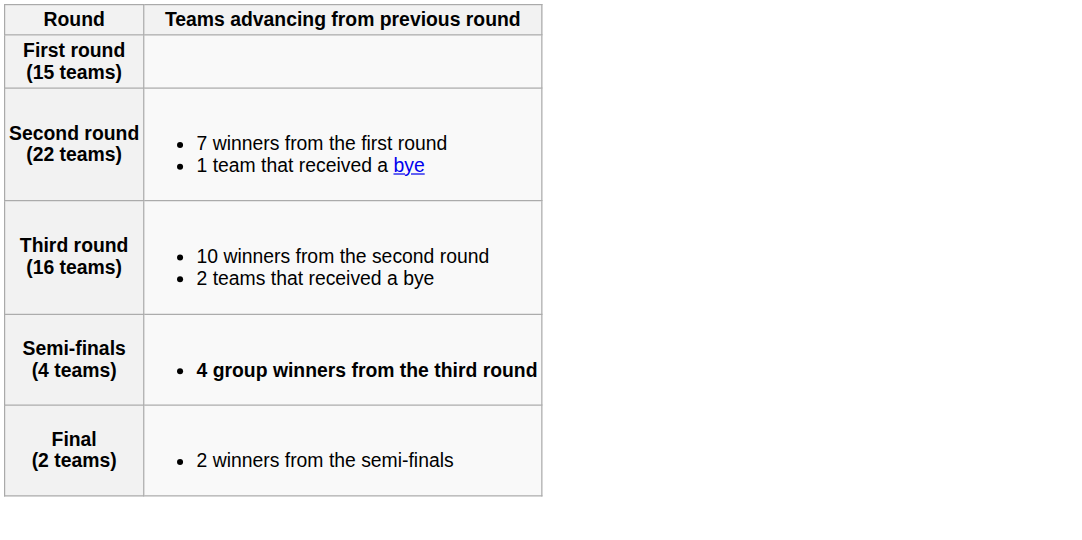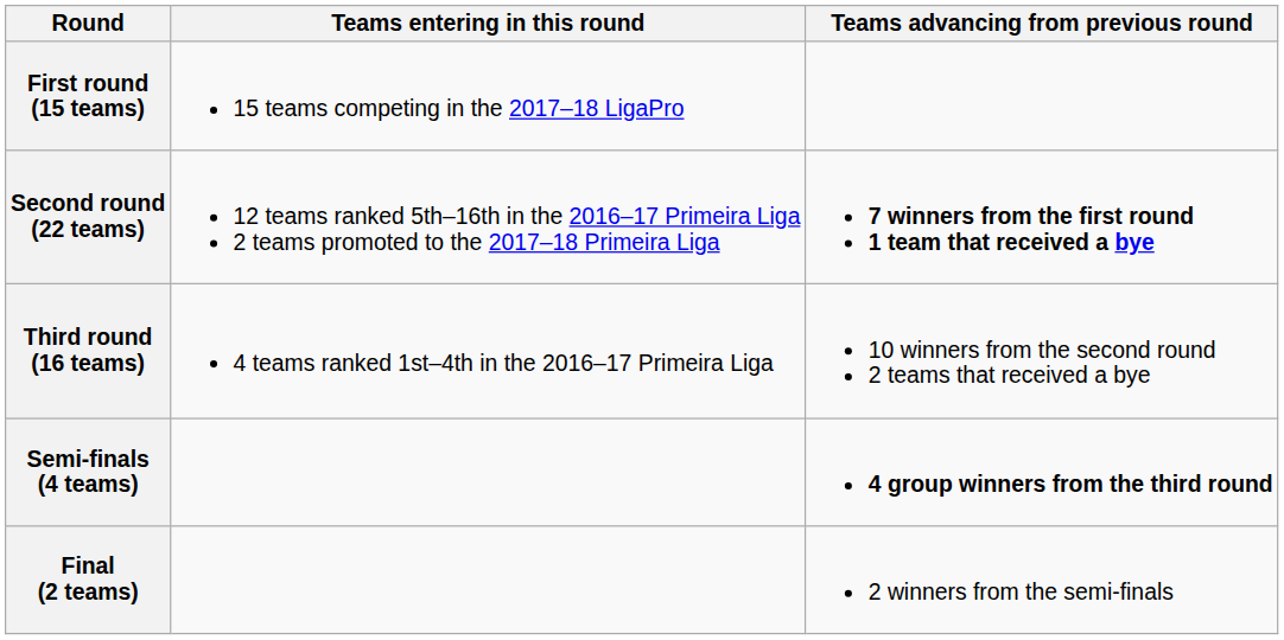 <table class="wikitable">
 <tr>
 <th>Round</th>
+<th>Teams entering in this round</th>
 <th>Teams advancing from previous round</th>
 </tr>
 <tr>
 <th>First round<br>(15 teams)</th>
+<td><br><ul><li>15 teams competing in the <a href='#'>2017–18 LigaPro</a></li></ul></td>
 <td></td>
 </tr>
 <tr>
 <th>Second round<br>(22 teams)</th>
-<td><br><ul><li>7 winners from the first round</li><li>1 team that received a <a href='#'>bye</a></li></ul></td>
+<td><br><ul><li>12 teams ranked 5th–16th in the <a href='#'>2016–17 Primeira Liga</a></li><li>2 teams promoted to the <a href='#'>2017–18 Primeira Liga</a></li></ul></td>
+<td><strong><br><ul><li>7 winners from the first round</li><li>1 team that received a <a href='#'>bye</a></li></ul></strong></td>
 </tr>
 <tr>
 <th>Third round<br>(16 teams)</th>
+<td><br><ul><li>4 teams ranked 1st–4th in the 2016–17 Primeira Liga</li></ul></td>
 <td><br><ul><li>10 winners from the second round</li><li>2 teams that received a bye</li></ul></td>
 </tr>
 <tr>
 <th>Semi-finals<br>(4 teams)</th>
+<td></td>
 <td><strong><br><ul><li>4 group winners from the third round</li></ul></strong></td>
 </tr>
 <tr>
 <th>Final<br>(2 teams)</th>
+<td></td>
 <td><br><ul><li>2 winners from the semi-finals</li></ul></td>
 </tr>
 </table>
